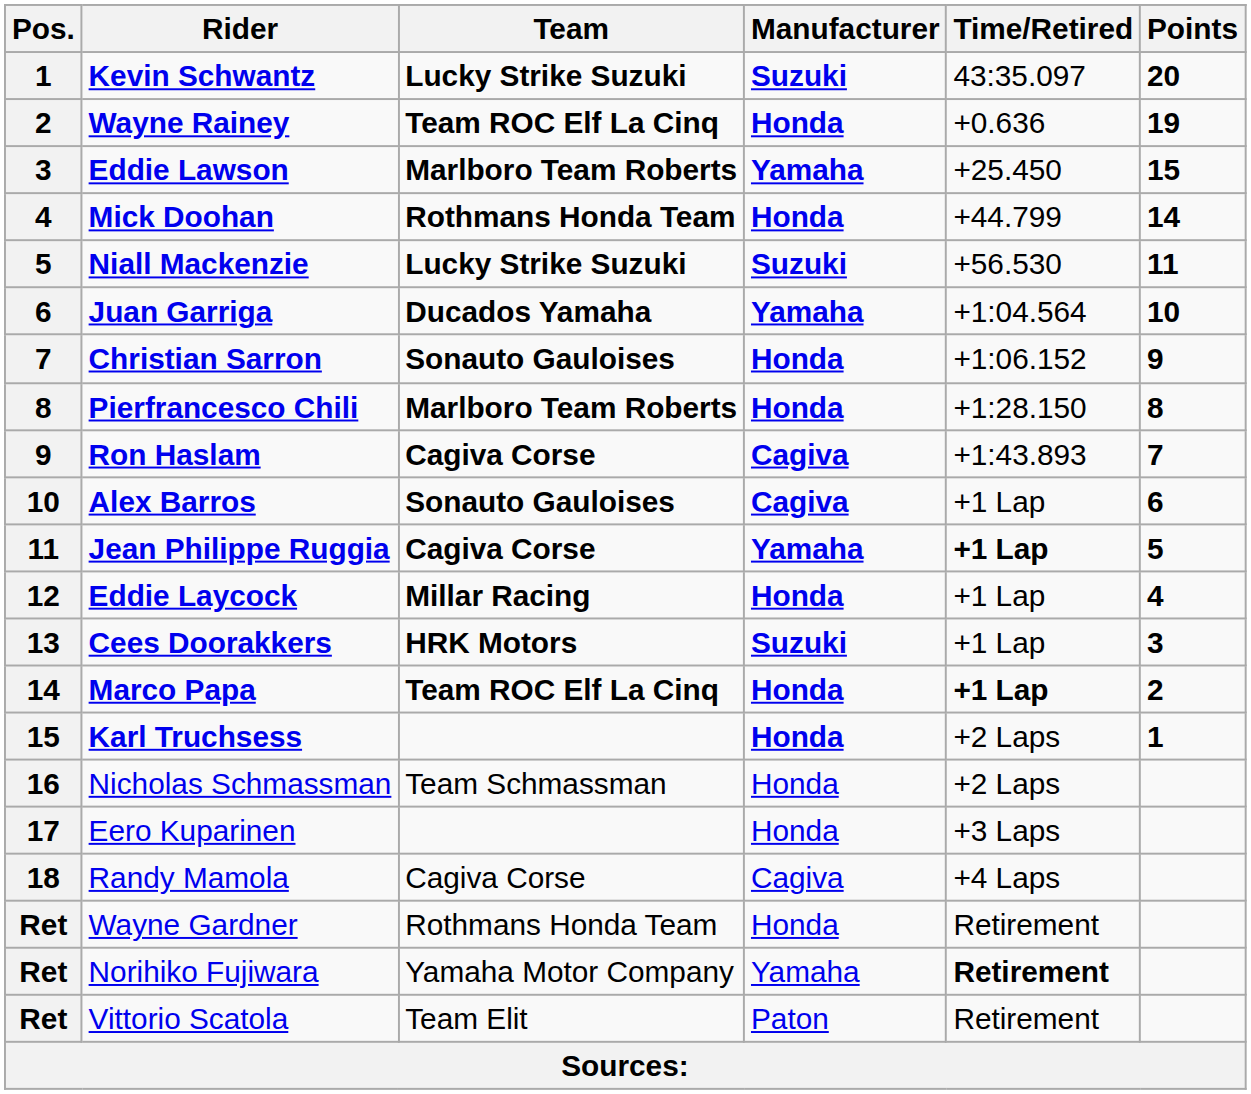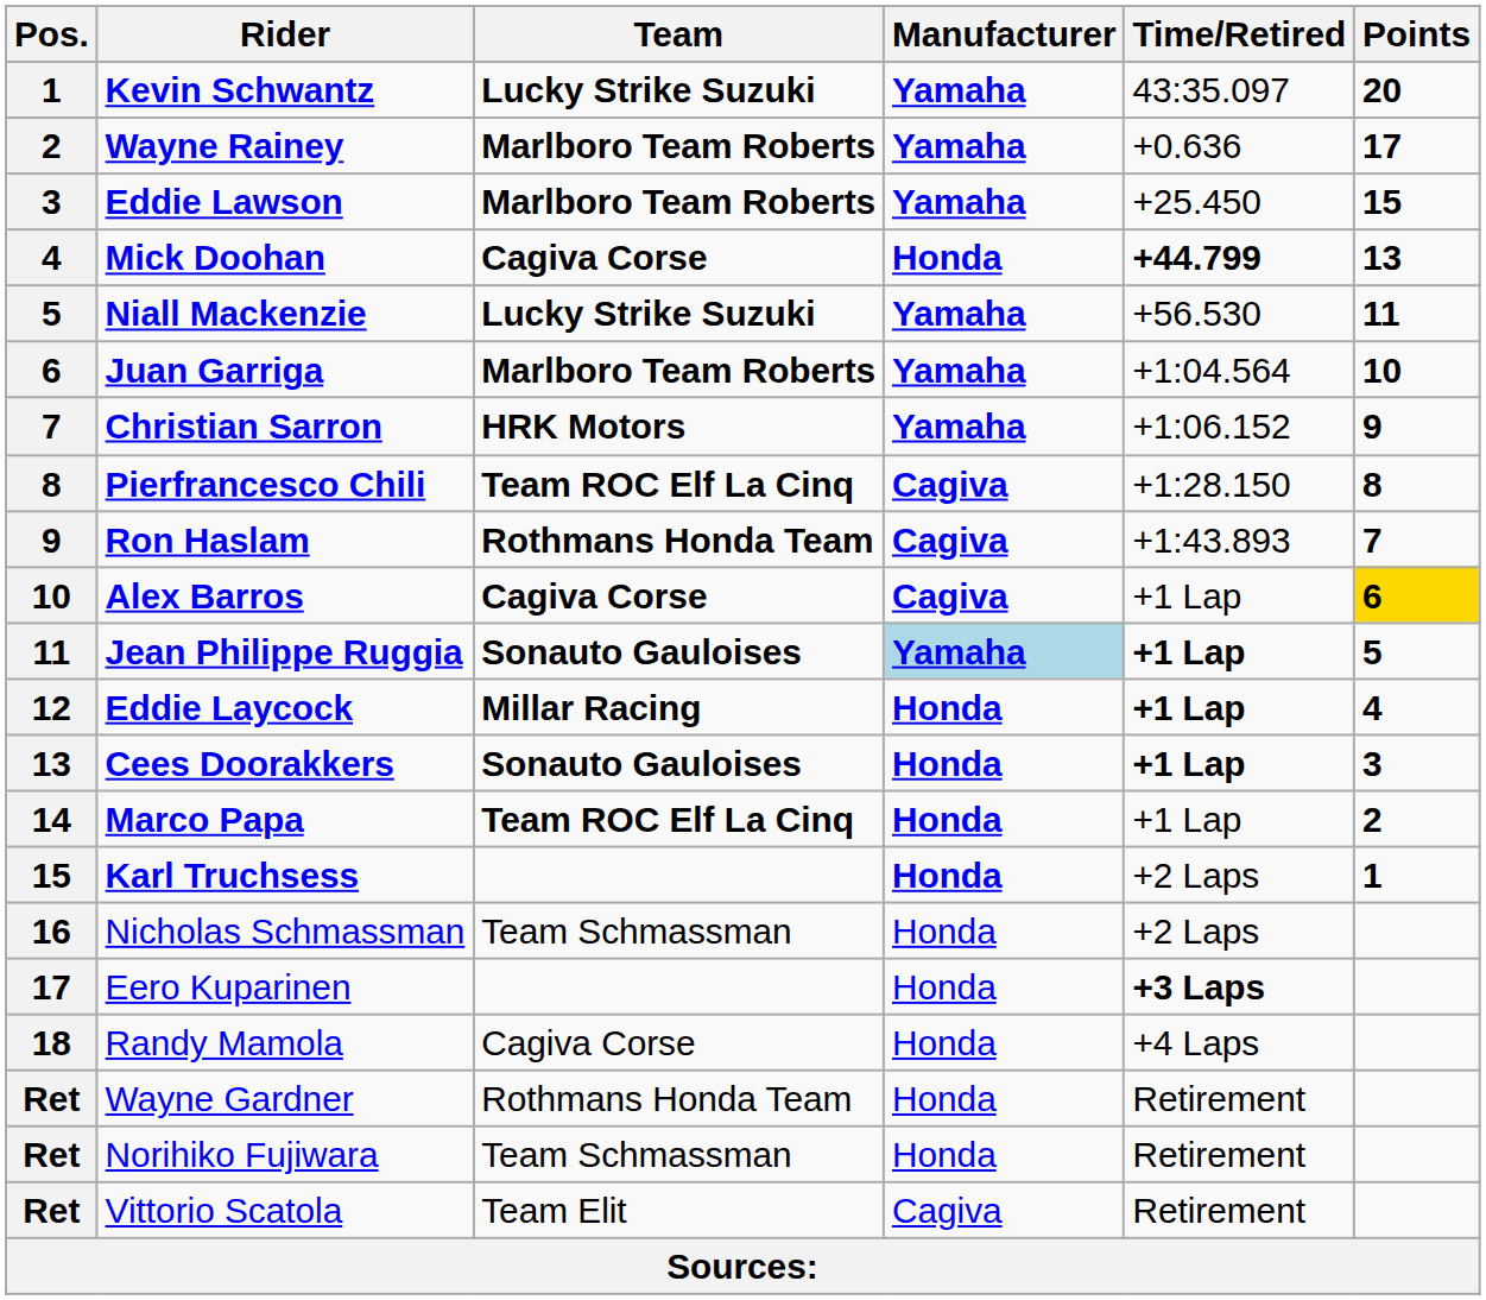 <table class="wikitable" style="font-size: 95%;">
 <tr>
 <th>Pos.</th>
 <th>Rider</th>
 <th>Team</th>
 <th>Manufacturer</th>
 <th>Time/Retired</th>
 <th>Points</th>
 </tr>
 <tr>
 <th>1</th>
 <td> <strong><a href='#'>Kevin Schwantz</a></strong></td>
 <td><strong>Lucky Strike Suzuki</strong></td>
-<td><strong><a href='#'>Suzuki</a></strong></td>
+<td><strong><a href='#'>Yamaha</a></strong></td>
 <td>43:35.097</td>
 <td><strong>20</strong></td>
 </tr>
 <tr>
 <th>2</th>
 <td> <strong><a href='#'>Wayne Rainey</a></strong></td>
-<td><strong>Team ROC Elf La Cinq</strong></td>
-<td><strong><a href='#'>Honda</a></strong></td>
+<td><strong>Marlboro Team Roberts</strong></td>
+<td><strong><a href='#'>Yamaha</a></strong></td>
 <td>+0.636</td>
-<td><strong>19</strong></td>
+<td><strong>17</strong></td>
 </tr>
 <tr>
 <th>3</th>
 <td> <strong><a href='#'>Eddie Lawson</a></strong></td>
 <td><strong>Marlboro Team Roberts</strong></td>
 <td><strong><a href='#'>Yamaha</a></strong></td>
 <td>+25.450</td>
 <td><strong>15</strong></td>
 </tr>
 <tr>
 <th>4</th>
 <td> <strong><a href='#'>Mick Doohan</a></strong></td>
-<td><strong>Rothmans Honda Team</strong></td>
+<td><strong>Cagiva Corse</strong></td>
 <td><strong><a href='#'>Honda</a></strong></td>
-<td>+44.799</td>
-<td><strong>14</strong></td>
+<td><strong>+44.799</strong></td>
+<td><strong>13</strong></td>
 </tr>
 <tr>
 <th>5</th>
 <td> <strong><a href='#'>Niall Mackenzie</a></strong></td>
 <td><strong>Lucky Strike Suzuki</strong></td>
-<td><strong><a href='#'>Suzuki</a></strong></td>
+<td><strong><a href='#'>Yamaha</a></strong></td>
 <td>+56.530</td>
 <td><strong>11</strong></td>
 </tr>
 <tr>
 <th>6</th>
 <td> <strong><a href='#'>Juan Garriga</a></strong></td>
-<td><strong>Ducados Yamaha</strong></td>
+<td><strong>Marlboro Team Roberts</strong></td>
 <td><strong><a href='#'>Yamaha</a></strong></td>
 <td>+1:04.564</td>
 <td><strong>10</strong></td>
 </tr>
 <tr>
 <th>7</th>
 <td> <strong><a href='#'>Christian Sarron</a></strong></td>
-<td><strong>Sonauto Gauloises</strong></td>
-<td><strong><a href='#'>Honda</a></strong></td>
+<td><strong>HRK Motors</strong></td>
+<td><strong><a href='#'>Yamaha</a></strong></td>
 <td>+1:06.152</td>
 <td><strong>9</strong></td>
 </tr>
 <tr>
 <th>8</th>
 <td> <strong><a href='#'>Pierfrancesco Chili</a></strong></td>
-<td><strong>Marlboro Team Roberts</strong></td>
-<td><strong><a href='#'>Honda</a></strong></td>
+<td><strong>Team ROC Elf La Cinq</strong></td>
+<td><strong><a href='#'>Cagiva</a></strong></td>
 <td>+1:28.150</td>
 <td><strong>8</strong></td>
 </tr>
 <tr>
 <th>9</th>
 <td> <strong><a href='#'>Ron Haslam</a></strong></td>
-<td><strong>Cagiva Corse</strong></td>
+<td><strong>Rothmans Honda Team</strong></td>
 <td><strong><a href='#'>Cagiva</a></strong></td>
 <td>+1:43.893</td>
 <td><strong>7</strong></td>
 </tr>
 <tr>
 <th>10</th>
 <td> <strong><a href='#'>Alex Barros</a></strong></td>
-<td><strong>Sonauto Gauloises</strong></td>
+<td><strong>Cagiva Corse</strong></td>
 <td><strong><a href='#'>Cagiva</a></strong></td>
 <td>+1 Lap</td>
-<td><strong>6</strong></td>
+<td style="background: gold;"><strong>6</strong></td>
 </tr>
 <tr>
 <th>11</th>
 <td> <strong><a href='#'>Jean Philippe Ruggia</a></strong></td>
-<td><strong>Cagiva Corse</strong></td>
-<td><strong><a href='#'>Yamaha</a></strong></td>
+<td><strong>Sonauto Gauloises</strong></td>
+<td style="background: lightblue;"><strong><a href='#'>Yamaha</a></strong></td>
 <td><strong>+1 Lap</strong></td>
 <td><strong>5</strong></td>
 </tr>
 <tr>
 <th>12</th>
 <td> <strong><a href='#'>Eddie Laycock</a></strong></td>
 <td><strong>Millar Racing</strong></td>
 <td><strong><a href='#'>Honda</a></strong></td>
-<td>+1 Lap</td>
+<td><strong>+1 Lap</strong></td>
 <td><strong>4</strong></td>
 </tr>
 <tr>
 <th>13</th>
 <td> <strong><a href='#'>Cees Doorakkers</a></strong></td>
-<td><strong>HRK Motors</strong></td>
-<td><strong><a href='#'>Suzuki</a></strong></td>
-<td>+1 Lap</td>
+<td><strong>Sonauto Gauloises</strong></td>
+<td><strong><a href='#'>Honda</a></strong></td>
+<td><strong>+1 Lap</strong></td>
 <td><strong>3</strong></td>
 </tr>
 <tr>
 <th>14</th>
 <td> <strong><a href='#'>Marco Papa</a></strong></td>
 <td><strong>Team ROC Elf La Cinq</strong></td>
 <td><strong><a href='#'>Honda</a></strong></td>
-<td><strong>+1 Lap</strong></td>
+<td>+1 Lap</td>
 <td><strong>2</strong></td>
 </tr>
 <tr>
 <th>15</th>
 <td> <strong><a href='#'>Karl Truchsess</a></strong></td>
 <td></td>
 <td><strong><a href='#'>Honda</a></strong></td>
 <td>+2 Laps</td>
 <td><strong>1</strong></td>
 </tr>
 <tr>
 <th>16</th>
 <td> <a href='#'>Nicholas Schmassman</a></td>
 <td>Team Schmassman</td>
 <td><a href='#'>Honda</a></td>
 <td>+2 Laps</td>
 <td></td>
 </tr>
 <tr>
 <th>17</th>
 <td> <a href='#'>Eero Kuparinen</a></td>
 <td></td>
 <td><a href='#'>Honda</a></td>
-<td>+3 Laps</td>
+<td><strong>+3 Laps</strong></td>
 <td></td>
 </tr>
 <tr>
 <th>18</th>
 <td> <a href='#'>Randy Mamola</a></td>
 <td>Cagiva Corse</td>
-<td><a href='#'>Cagiva</a></td>
+<td><a href='#'>Honda</a></td>
 <td>+4 Laps</td>
 <td></td>
 </tr>
 <tr>
 <th>Ret</th>
 <td> <a href='#'>Wayne Gardner</a></td>
 <td>Rothmans Honda Team</td>
 <td><a href='#'>Honda</a></td>
 <td>Retirement</td>
 <td></td>
 </tr>
 <tr>
 <th>Ret</th>
 <td> <a href='#'>Norihiko Fujiwara</a></td>
-<td>Yamaha Motor Company</td>
-<td><a href='#'>Yamaha</a></td>
-<td><strong>Retirement</strong></td>
+<td>Team Schmassman</td>
+<td><a href='#'>Honda</a></td>
+<td>Retirement</td>
 <td></td>
 </tr>
 <tr>
 <th>Ret</th>
 <td> <a href='#'>Vittorio Scatola</a></td>
 <td>Team Elit</td>
-<td><a href='#'>Paton</a></td>
+<td><a href='#'>Cagiva</a></td>
 <td>Retirement</td>
 <td></td>
 </tr>
 <tr>
 <th colspan=8>Sources:</th>
 </tr>
 </table>
